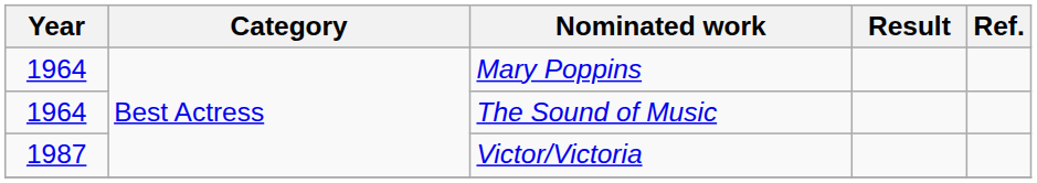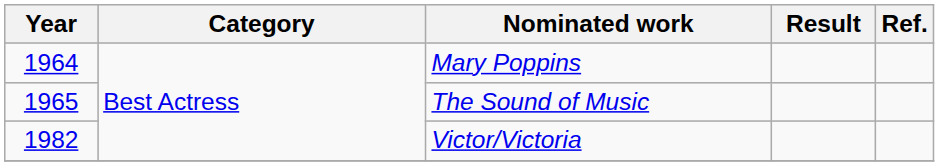 <table class=wikitable>
 <tr>
 <th scope="col" style="width:5em;">Year</th>
 <th scope="col" style="width:26em;">Category</th>
 <th scope="col" style="width:25em;">Nominated work</th>
 <th scope="col" style="width:5em;">Result</th>
 <th>Ref.</th>
 </tr>
 <tr>
 <td style="text-align:center;"><a href='#'>1964</a></td>
 <td rowspan="3"><a href='#'>Best Actress</a></td>
 <td><em><a href='#'>Mary Poppins</a></em></td>
 <td></td>
 <td style="text-align:center;"></td>
 </tr>
 <tr>
-<td style="text-align:center;"><a href='#'>1964</a></td>
+<td style="text-align:center;"><a href='#'>1965</a></td>
 <td><em><a href='#'>The Sound of Music</a></em></td>
 <td></td>
 <td style="text-align:center;"></td>
 </tr>
 <tr>
-<td style="text-align:center;"><a href='#'>1987</a></td>
+<td style="text-align:center;"><a href='#'>1982</a></td>
 <td><em><a href='#'>Victor/Victoria</a></em></td>
 <td></td>
 <td style="text-align:center;"></td>
 </tr>
 <tr>
 </tr>
 </table>
